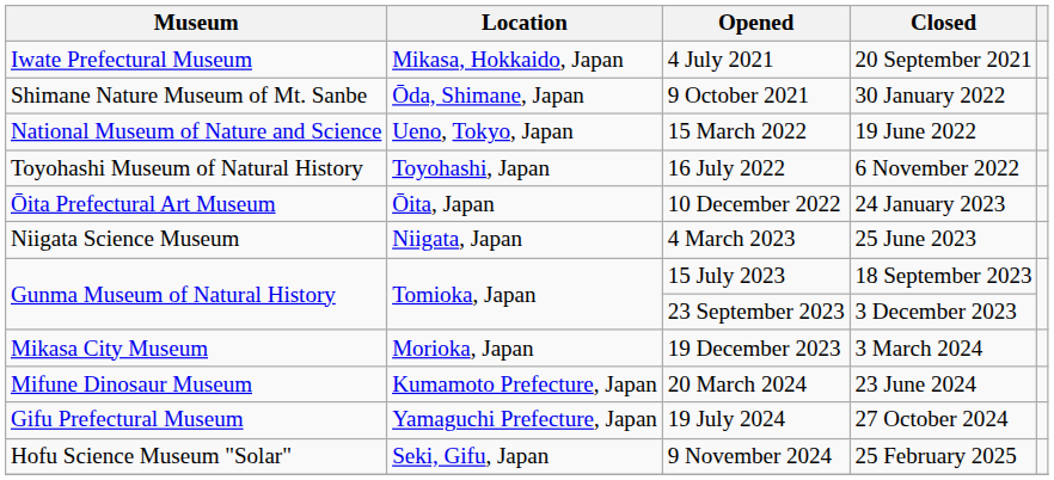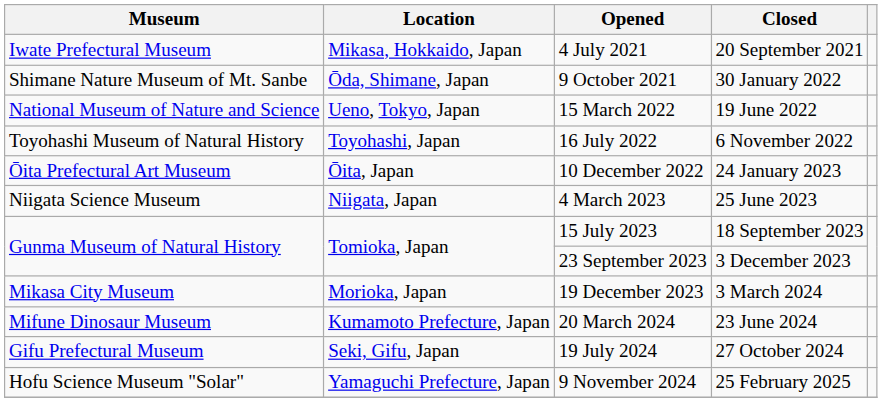 <table class="wikitable">
 <tr>
 <th>Museum</th>
 <th>Location</th>
 <th>Opened</th>
 <th>Closed</th>
 <th class=unsortable></th>
 </tr>
 <tr>
 <td><a href='#'>Iwate Prefectural Museum</a></td>
 <td><a href='#'>Mikasa, Hokkaido</a>, Japan</td>
 <td>4 July 2021</td>
 <td>20 September 2021</td>
 <td></td>
 </tr>
 <tr>
 <td>Shimane Nature Museum of Mt. Sanbe</td>
 <td><a href='#'>Ōda, Shimane</a>, Japan</td>
 <td>9 October 2021</td>
 <td>30 January 2022</td>
 <td></td>
 </tr>
 <tr>
 <td><a href='#'>National Museum of Nature and Science</a></td>
 <td><a href='#'>Ueno</a>, <a href='#'>Tokyo</a>, Japan</td>
 <td>15 March 2022</td>
 <td>19 June 2022</td>
 <td></td>
 </tr>
 <tr>
 <td>Toyohashi Museum of Natural History</td>
 <td><a href='#'>Toyohashi</a>, Japan</td>
 <td>16 July 2022</td>
 <td>6 November 2022</td>
 <td></td>
 </tr>
 <tr>
 <td><a href='#'>Ōita Prefectural Art Museum</a></td>
 <td><a href='#'>Ōita</a>, Japan</td>
 <td>10 December 2022</td>
 <td>24 January 2023</td>
 <td></td>
 </tr>
 <tr>
 <td>Niigata Science Museum</td>
 <td><a href='#'>Niigata</a>, Japan</td>
 <td>4 March 2023</td>
 <td>25 June 2023</td>
 <td></td>
 </tr>
 <tr>
 <td rowspan=2><a href='#'>Gunma Museum of Natural History</a></td>
 <td rowspan=2><a href='#'>Tomioka</a>, Japan</td>
 <td>15 July 2023</td>
 <td>18 September 2023</td>
 <td rowspan=2></td>
 </tr>
 <tr>
 <td>23 September 2023</td>
 <td>3 December 2023</td>
 </tr>
 <tr>
 <td><a href='#'>Mikasa City Museum</a></td>
 <td><a href='#'>Morioka</a>, Japan</td>
 <td>19 December 2023</td>
 <td>3 March 2024</td>
 <td></td>
 </tr>
 <tr>
 <td><a href='#'>Mifune Dinosaur Museum</a></td>
 <td><a href='#'>Kumamoto Prefecture</a>, Japan</td>
 <td>20 March 2024</td>
 <td>23 June 2024</td>
 <td></td>
 </tr>
 <tr>
 <td><a href='#'>Gifu Prefectural Museum</a></td>
-<td><a href='#'>Yamaguchi Prefecture</a>, Japan</td>
+<td><a href='#'>Seki, Gifu</a>, Japan</td>
 <td>19 July 2024</td>
 <td>27 October 2024</td>
 <td></td>
 </tr>
 <tr>
 <td>Hofu Science Museum "Solar"</td>
-<td><a href='#'>Seki, Gifu</a>, Japan</td>
+<td><a href='#'>Yamaguchi Prefecture</a>, Japan</td>
 <td>9 November 2024</td>
 <td>25 February 2025</td>
 <td></td>
 </tr>
 <tr>
 </tr>
 </table>
